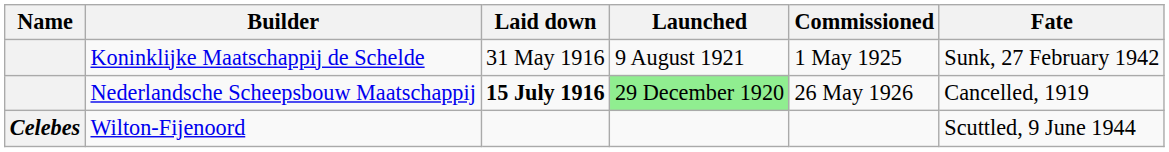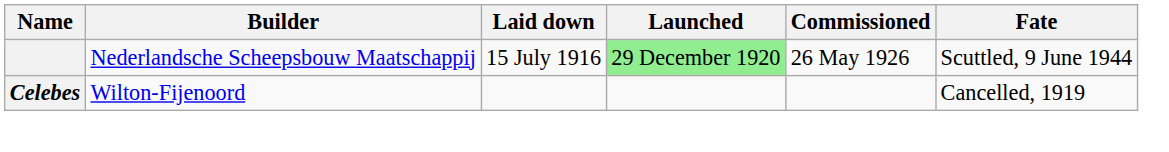 <table class="wikitable plainrowheaders">
 <tr>
 <th scope="col">Name</th>
 <th>Builder</th>
 <th scope="col">Laid down</th>
 <th scope="col">Launched</th>
 <th scope="col">Commissioned</th>
 <th scope="col">Fate</th>
 </tr>
 <tr>
 <th scope="row"></th>
-<td><a href='#'>Koninklijke Maatschappij de Schelde</a></td>
-<td>31 May 1916</td>
-<td>9 August 1921</td>
-<td>1 May 1925</td>
-<td>Sunk, 27 February 1942</td>
-</tr>
-<tr>
-<th scope="row"></th>
 <td><a href='#'>Nederlandsche Scheepsbouw Maatschappij</a></td>
-<td><strong>15 July 1916</strong></td>
+<td>15 July 1916</td>
 <td style="background: lightgreen;">29 December 1920</td>
 <td>26 May 1926</td>
-<td>Cancelled, 1919</td>
+<td>Scuttled, 9 June 1944</td>
 </tr>
 <tr>
 <th scope="row"><em>Celebes</em></th>
 <td><a href='#'>Wilton-Fijenoord</a></td>
 <td></td>
 <td></td>
 <td></td>
-<td>Scuttled, 9 June 1944</td>
+<td>Cancelled, 1919</td>
 </tr>
 </table>
